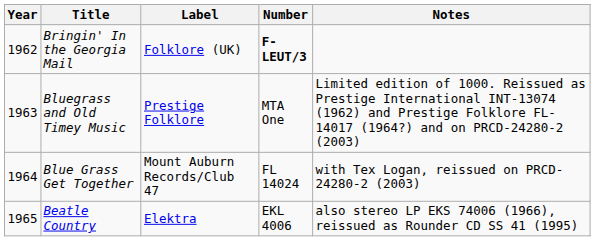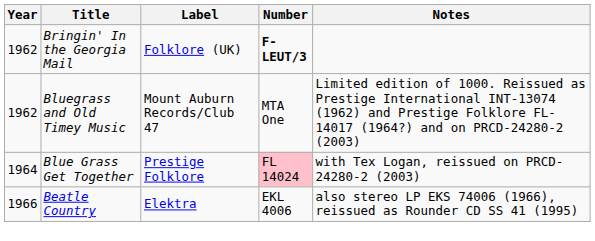 <table class="wikitable sortable">
 <tr>
 <th>Year</th>
 <th>Title</th>
 <th>Label</th>
 <th>Number</th>
 <th>Notes</th>
 </tr>
 <tr>
 <td>1962</td>
 <td><em>Bringin' In the Georgia Mail </em></td>
 <td><a href='#'>Folklore</a> (UK)</td>
 <td><strong>F-LEUT/3</strong></td>
 <td></td>
 </tr>
 <tr>
-<td>1963</td>
+<td>1962</td>
 <td><em>Bluegrass and Old Timey Music</em></td>
-<td><a href='#'>Prestige Folklore</a></td>
+<td>Mount Auburn Records/Club 47</td>
 <td>MTA One</td>
 <td>Limited edition of 1000.  Reissued as Prestige International INT-13074 (1962) and Prestige Folklore FL-14017 (1964?) and on PRCD-24280-2 (2003)</td>
 </tr>
 <tr>
 <td>1964</td>
 <td><em>Blue Grass Get Together</em></td>
-<td>Mount Auburn Records/Club 47</td>
-<td>FL 14024</td>
+<td><a href='#'>Prestige Folklore</a></td>
+<td style="background: pink;">FL 14024</td>
 <td>with Tex Logan, reissued on PRCD-24280-2 (2003)</td>
 </tr>
 <tr>
-<td>1965</td>
+<td>1966</td>
 <td><em><a href='#'>Beatle Country</a></em></td>
 <td><a href='#'>Elektra</a></td>
 <td>EKL 4006</td>
 <td>also stereo LP EKS 74006 (1966), reissued as Rounder CD SS 41 (1995)</td>
 </tr>
 </table>
